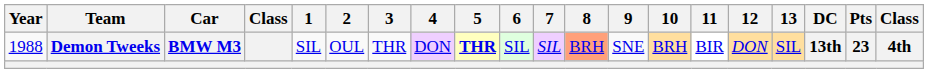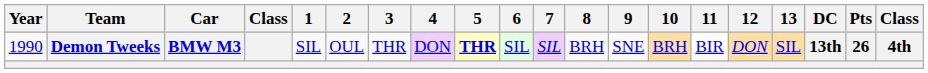 <table class="wikitable" style="text-align:center; font-size:85%">
 <tr>
 <th>Year</th>
 <th>Team</th>
 <th>Car</th>
 <th>Class</th>
 <th>1</th>
 <th>2</th>
 <th>3</th>
 <th>4</th>
 <th>5</th>
 <th>6</th>
 <th>7</th>
 <th>8</th>
 <th>9</th>
 <th>10</th>
 <th>11</th>
 <th>12</th>
 <th>13</th>
 <th>DC</th>
 <th>Pts</th>
 <th>Class</th>
 </tr>
 <tr>
-<td><a href='#'>1988</a></td>
+<td><a href='#'>1990</a></td>
 <th nowrap><a href='#'>Demon Tweeks</a></th>
 <th nowrap><a href='#'>BMW M3</a></th>
 <th><span></span></th>
 <td><a href='#'>SIL</a></td>
 <td><a href='#'>OUL</a></td>
 <td><a href='#'>THR</a></td>
 <td style="background:#EFCFFF;"><a href='#'>DON</a><br></td>
 <td style="background:#FFFFBF;"><strong><a href='#'>THR</a><br></strong></td>
 <td style="background:#DFFFDF;"><a href='#'>SIL</a><br></td>
 <td style="background:#EFCFFF;"><em><a href='#'>SIL</a></em><br></td>
-<td style="background: lightsalmon;"><a href='#'>BRH</a></td>
+<td><a href='#'>BRH</a></td>
 <td><a href='#'>SNE</a></td>
 <td style="background:#FFDF9F;"><a href='#'>BRH</a><br></td>
 <td style="background:#FFFFFF;"><a href='#'>BIR</a><br></td>
 <td style="background:#FFDF9F;"><em><a href='#'>DON</a></em><br></td>
 <td style="background:#FFDF9F;"><a href='#'>SIL</a><br></td>
 <th>13th</th>
-<th>23</th>
+<th>26</th>
 <th>4th</th>
 </tr>
 <tr>
 <th colspan="20"></th>
 </tr>
 </table>
